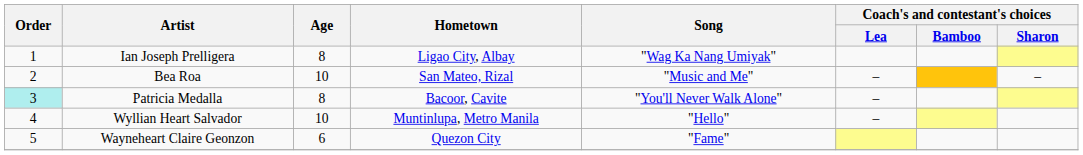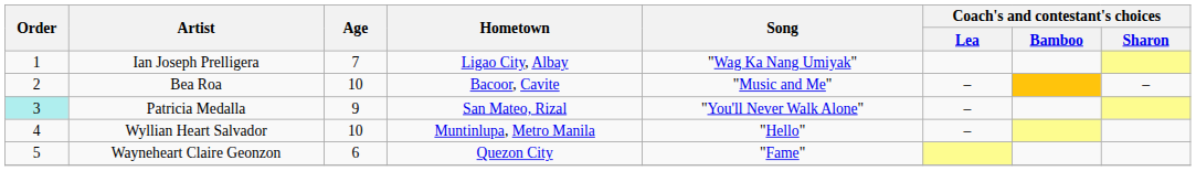 <table class="wikitable" style="text-align:center; line-height:17px; width:100%;">
 <tr>
 <th scope="col" rowspan="2" width="05%">Order</th>
 <th scope="col" rowspan="2" width="20%">Artist</th>
 <th scope="col" rowspan="2" width="05%">Age</th>
 <th scope="col" rowspan="2" width="20%">Hometown</th>
 <th scope="col" rowspan="2" width="22%">Song</th>
 <th scope="col" colspan="4" width="28%">Coach's and contestant's choices</th>
 </tr>
 <tr>
 <th width="07%"><a href='#'>Lea</a></th>
 <th width="07%"><a href='#'>Bamboo</a></th>
 <th width="07%"><a href='#'>Sharon</a></th>
 </tr>
 <tr>
 <td scope="row">1</td>
 <td>Ian Joseph Prelligera</td>
-<td>8</td>
+<td>7</td>
 <td><a href='#'>Ligao City</a>, <a href='#'>Albay</a></td>
 <td>"<a href='#'>Wag Ka Nang Umiyak</a>"</td>
 <td><strong></strong></td>
 <td><strong></strong></td>
 <td style="background:#fdfc8f;"><strong></strong></td>
 </tr>
 <tr>
 <td scope="row">2</td>
 <td>Bea Roa</td>
 <td>10</td>
-<td><a href='#'>San Mateo, Rizal</a></td>
+<td><a href='#'>Bacoor</a>, <a href='#'>Cavite</a></td>
 <td>"<a href='#'>Music and Me</a>"</td>
 <td>–</td>
 <td style="background:#ffc40c;"><strong></strong></td>
 <td>–</td>
 </tr>
 <tr>
 <td scope="row" style="background: paleturquoise;">3</td>
 <td>Patricia Medalla</td>
-<td>8</td>
-<td><a href='#'>Bacoor</a>, <a href='#'>Cavite</a></td>
+<td>9</td>
+<td><a href='#'>San Mateo, Rizal</a></td>
 <td>"<a href='#'>You'll Never Walk Alone</a>"</td>
 <td>–</td>
 <td><strong></strong></td>
 <td style="background:#fdfc8f;"><strong></strong></td>
 </tr>
 <tr>
 <td scope="row">4</td>
 <td>Wyllian Heart Salvador</td>
 <td>10</td>
 <td><a href='#'>Muntinlupa</a>, <a href='#'>Metro Manila</a></td>
 <td>"<a href='#'>Hello</a>"</td>
 <td>–</td>
 <td style="background:#fdfc8f;"><strong></strong></td>
 <td><strong></strong></td>
 </tr>
 <tr>
 <td scope="row">5</td>
 <td>Wayneheart Claire Geonzon</td>
 <td>6</td>
 <td><a href='#'>Quezon City</a></td>
 <td>"<a href='#'>Fame</a>"</td>
 <td style="background:#fdfc8f;"><strong></strong></td>
 <td><strong></strong></td>
 <td><strong></strong></td>
 </tr>
 <tr>
 </tr>
 </table>
